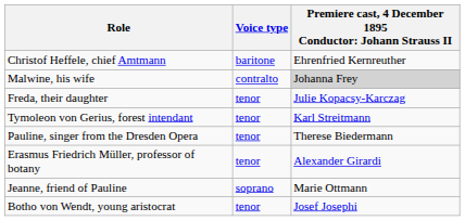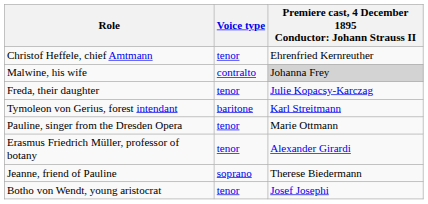 <table class="wikitable">
 <tr>
 <th>Role</th>
 <th><a href='#'>Voice type</a></th>
 <th>Premiere cast, 4 December 1895<br>Conductor: Johann Strauss II</th>
 </tr>
 <tr>
 <td>Christof Heffele, chief <a href='#'>Amtmann</a></td>
-<td><a href='#'>baritone</a></td>
+<td><a href='#'>tenor</a></td>
 <td>Ehrenfried Kernreuther</td>
 </tr>
 <tr>
 <td>Malwine, his wife</td>
 <td><a href='#'>contralto</a></td>
 <td style="background: lightgrey;">Johanna Frey</td>
 </tr>
 <tr>
 <td>Freda, their daughter</td>
 <td><a href='#'>tenor</a></td>
 <td><a href='#'>Julie Kopacsy-Karczag</a></td>
 </tr>
 <tr>
 <td>Tymoleon von Gerius, forest <a href='#'>intendant</a></td>
-<td><a href='#'>tenor</a></td>
+<td><a href='#'>baritone</a></td>
 <td><a href='#'>Karl Streitmann</a></td>
 </tr>
 <tr>
 <td>Pauline, singer from the Dresden Opera</td>
 <td><a href='#'>tenor</a></td>
-<td>Therese Biedermann</td>
+<td>Marie Ottmann</td>
 </tr>
 <tr>
 <td>Erasmus Friedrich Müller, professor of botany</td>
 <td><a href='#'>tenor</a></td>
 <td><a href='#'>Alexander Girardi</a></td>
 </tr>
 <tr>
 <td>Jeanne, friend of Pauline</td>
 <td><a href='#'>soprano</a></td>
-<td>Marie Ottmann</td>
+<td>Therese Biedermann</td>
 </tr>
 <tr>
 <td>Botho von Wendt, young aristocrat</td>
 <td><a href='#'>tenor</a></td>
 <td><a href='#'>Josef Josephi</a></td>
 </tr>
 </table>
